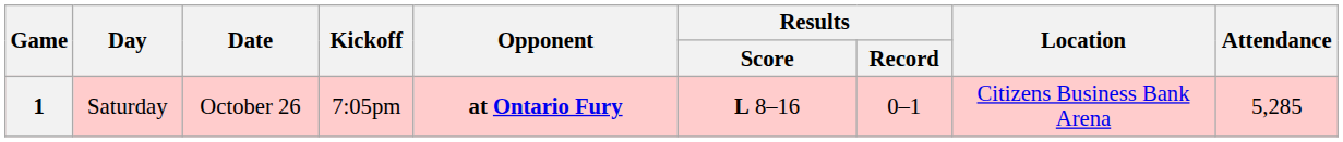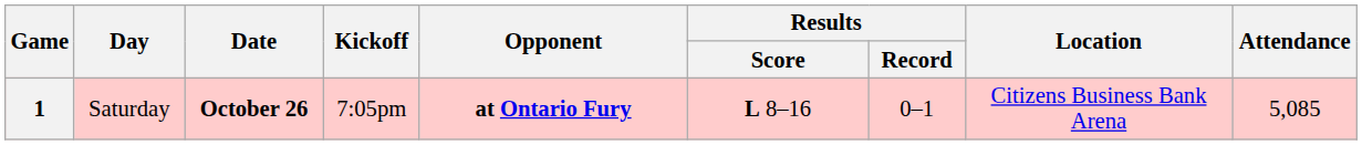 <table class="wikitable">
 <tr>
 <th rowspan="2" width="40">Game</th>
 <th rowspan="2" width="70">Day</th>
 <th rowspan="2" width="90">Date</th>
 <th rowspan="2" width="60">Kickoff</th>
 <th rowspan="2" width="180">Opponent</th>
 <th colspan="2" width="180">Results</th>
 <th rowspan="2" width="180">Location</th>
 <th rowspan="2" width="80">Attendance</th>
 </tr>
 <tr>
 <th width="120">Score</th>
 <th width="60">Record</th>
 </tr>
 <tr align="center" bgcolor="#FFCCCC">
 <th>1</th>
 <td>Saturday</td>
-<td>October 26</td>
+<td><strong>October 26</strong></td>
 <td>7:05pm</td>
 <td><strong>at <a href='#'>Ontario Fury</a></strong></td>
 <td><strong>L</strong> 8–16</td>
 <td>0–1</td>
 <td><a href='#'>Citizens Business Bank Arena</a></td>
-<td>5,285</td>
+<td>5,085</td>
 </tr>
 </table>
